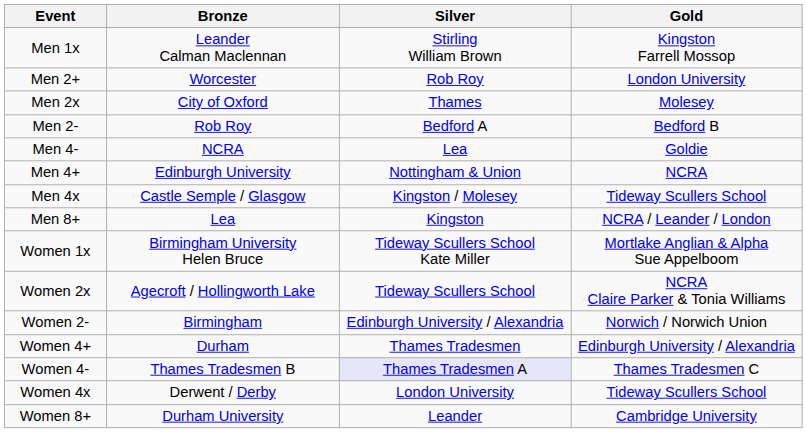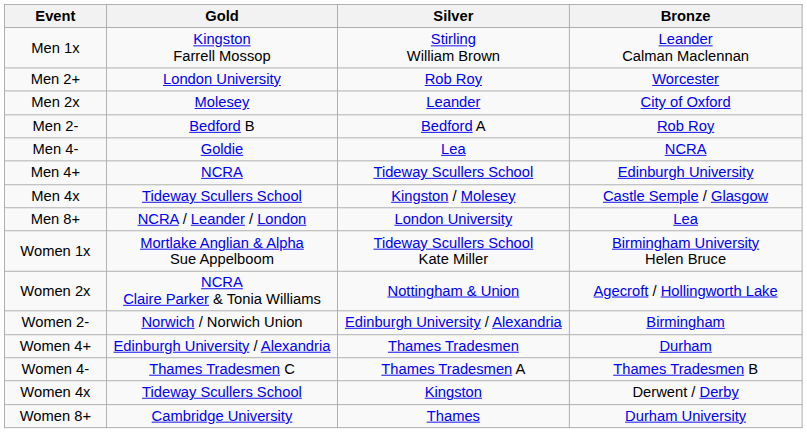 <table class="wikitable" style="text-align:center">
 <tr>
 <th width=120>Event</th>
+<th width=300>Gold</th>
+<th width=300>Silver</th>
 <th width=300>Bronze</th>
-<th width=300>Silver</th>
-<th width=300>Gold</th>
 </tr>
 <tr>
 <td>Men 1x</td>
+<td><a href='#'>Kingston</a> <br>Farrell Mossop</td>
+<td><a href='#'>Stirling</a><br>William Brown</td>
 <td><a href='#'>Leander</a> <br>Calman Maclennan</td>
-<td><a href='#'>Stirling</a><br>William Brown</td>
-<td><a href='#'>Kingston</a> <br>Farrell Mossop</td>
 </tr>
 <tr>
 <td>Men 2+</td>
+<td><a href='#'>London University</a></td>
+<td><a href='#'>Rob Roy</a></td>
 <td><a href='#'>Worcester</a></td>
-<td><a href='#'>Rob Roy</a></td>
-<td><a href='#'>London University</a></td>
 </tr>
 <tr>
 <td>Men 2x</td>
+<td><a href='#'>Molesey</a></td>
+<td><a href='#'>Leander</a></td>
 <td><a href='#'>City of Oxford</a></td>
-<td><a href='#'>Thames</a></td>
-<td><a href='#'>Molesey</a></td>
 </tr>
 <tr>
 <td>Men 2-</td>
+<td><a href='#'>Bedford</a> B</td>
+<td><a href='#'>Bedford</a> A</td>
 <td><a href='#'>Rob Roy</a></td>
-<td><a href='#'>Bedford</a> A</td>
-<td><a href='#'>Bedford</a> B</td>
 </tr>
 <tr>
 <td>Men 4-</td>
+<td><a href='#'>Goldie</a></td>
+<td><a href='#'>Lea</a></td>
 <td><a href='#'>NCRA</a></td>
-<td><a href='#'>Lea</a></td>
-<td><a href='#'>Goldie</a></td>
 </tr>
 <tr>
 <td>Men 4+</td>
+<td><a href='#'>NCRA</a></td>
+<td><a href='#'>Tideway Scullers School</a><br></td>
 <td><a href='#'>Edinburgh University</a></td>
-<td><a href='#'>Nottingham & Union</a></td>
-<td><a href='#'>NCRA</a></td>
 </tr>
 <tr>
 <td>Men 4x</td>
+<td><a href='#'>Tideway Scullers School</a></td>
+<td><a href='#'>Kingston</a> / <a href='#'>Molesey</a></td>
 <td><a href='#'>Castle Semple</a> / <a href='#'>Glasgow</a></td>
-<td><a href='#'>Kingston</a> / <a href='#'>Molesey</a></td>
-<td><a href='#'>Tideway Scullers School</a></td>
 </tr>
 <tr>
 <td>Men 8+</td>
+<td><a href='#'>NCRA</a> / <a href='#'>Leander</a> / <a href='#'>London</a></td>
+<td><a href='#'>London University</a></td>
 <td><a href='#'>Lea</a></td>
-<td><a href='#'>Kingston</a></td>
-<td><a href='#'>NCRA</a> / <a href='#'>Leander</a> / <a href='#'>London</a></td>
 </tr>
 <tr>
 <td>Women 1x</td>
+<td><a href='#'>Mortlake Anglian & Alpha</a><br>Sue Appelboom</td>
+<td><a href='#'>Tideway Scullers School</a><br>Kate Miller</td>
 <td><a href='#'>Birmingham University</a><br>Helen Bruce</td>
-<td><a href='#'>Tideway Scullers School</a><br>Kate Miller</td>
-<td><a href='#'>Mortlake Anglian & Alpha</a><br>Sue Appelboom</td>
 </tr>
 <tr>
 <td>Women 2x</td>
+<td><a href='#'>NCRA</a><br><a href='#'>Claire Parker</a> & Tonia Williams</td>
+<td><a href='#'>Nottingham & Union</a></td>
 <td><a href='#'>Agecroft</a> / <a href='#'>Hollingworth Lake</a><br></td>
-<td><a href='#'>Tideway Scullers School</a><br></td>
-<td><a href='#'>NCRA</a><br><a href='#'>Claire Parker</a> & Tonia Williams</td>
 </tr>
 <tr>
 <td>Women 2-</td>
+<td><a href='#'>Norwich</a> / Norwich Union</td>
+<td><a href='#'>Edinburgh University</a> / <a href='#'>Alexandria</a></td>
 <td><a href='#'>Birmingham</a></td>
-<td><a href='#'>Edinburgh University</a> / <a href='#'>Alexandria</a></td>
-<td><a href='#'>Norwich</a> / Norwich Union</td>
 </tr>
 <tr>
 <td>Women 4+</td>
+<td><a href='#'>Edinburgh University</a> / <a href='#'>Alexandria</a></td>
+<td><a href='#'>Thames Tradesmen</a></td>
 <td><a href='#'>Durham</a></td>
-<td><a href='#'>Thames Tradesmen</a></td>
-<td><a href='#'>Edinburgh University</a> / <a href='#'>Alexandria</a></td>
 </tr>
 <tr>
 <td>Women 4-</td>
+<td><a href='#'>Thames Tradesmen</a> C</td>
+<td><a href='#'>Thames Tradesmen</a> A</td>
 <td><a href='#'>Thames Tradesmen</a> B</td>
-<td style="background: lavender;"><a href='#'>Thames Tradesmen</a> A</td>
-<td><a href='#'>Thames Tradesmen</a> C</td>
 </tr>
 <tr>
 <td>Women 4x</td>
+<td><a href='#'>Tideway Scullers School</a></td>
+<td><a href='#'>Kingston</a></td>
 <td>Derwent / <a href='#'>Derby</a></td>
-<td><a href='#'>London University</a></td>
-<td><a href='#'>Tideway Scullers School</a></td>
 </tr>
 <tr>
 <td>Women 8+</td>
+<td><a href='#'>Cambridge University</a></td>
+<td><a href='#'>Thames</a></td>
 <td><a href='#'>Durham University</a></td>
-<td><a href='#'>Leander</a></td>
-<td><a href='#'>Cambridge University</a></td>
 </tr>
 </table>
